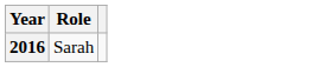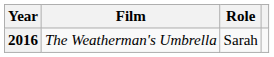 <table class="wikitable plainrowheaders">
 <tr>
 <th scope="col">Year</th>
+<th scope="col">Film</th>
 <th scope="col">Role</th>
 <th scope="col" class="unsortable"></th>
 </tr>
 <tr>
 <th scope="row">2016</th>
+<td><em>The Weatherman's Umbrella</em></td>
 <td>Sarah</td>
 <td style="text-align:center"></td>
 </tr>
 </table>
